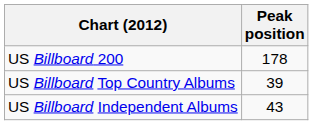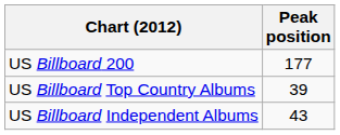 <table class="wikitable sortable">
 <tr>
 <th>Chart (2012)</th>
 <th>Peak<br>position</th>
 </tr>
 <tr>
 <td>US <a href='#'><em>Billboard</em> 200</a></td>
-<td align="center">178</td>
+<td align="center">177</td>
 </tr>
 <tr>
 <td>US <em><a href='#'>Billboard</a></em> <a href='#'>Top Country Albums</a></td>
 <td align="center">39</td>
 </tr>
 <tr>
 <td>US <em><a href='#'>Billboard</a></em> <a href='#'>Independent Albums</a></td>
 <td align="center">43</td>
 </tr>
 </table>
